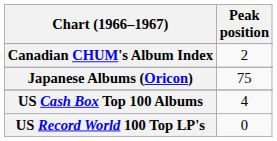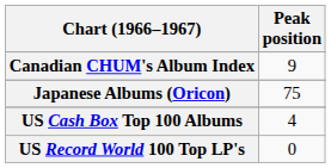 <table class="wikitable sortable plainrowheaders">
 <tr>
 <th>Chart (1966–1967)</th>
 <th>Peak<br>position</th>
 </tr>
 <tr>
 </tr>
 <tr>
 <th scope="row">Canadian <a href='#'>CHUM</a>'s Album Index</th>
-<td style="text-align:center;">2</td>
+<td style="text-align:center;">9</td>
 </tr>
 <tr>
 </tr>
 <tr>
 <th scope="row">Japanese Albums (<a href='#'>Oricon</a>)</th>
 <td align="center">75</td>
 </tr>
 <tr>
 </tr>
 <tr>
 <th scope="row">US <em><a href='#'>Cash Box</a></em> Top 100 Albums</th>
 <td style="text-align:center;">4</td>
 </tr>
 <tr>
 <th scope="row">US <em><a href='#'>Record World</a></em> 100 Top LP's</th>
 <td style="text-align:center;">0</td>
 </tr>
 </table>
